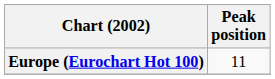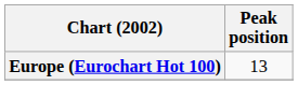 <table class="wikitable sortable plainrowheaders" style="text-align:center">
 <tr>
 <th>Chart (2002)</th>
 <th>Peak<br>position</th>
 </tr>
 <tr>
 <th scope="row">Europe (<a href='#'>Eurochart Hot 100</a>)</th>
-<td>11</td>
+<td>13</td>
 </tr>
 <tr>
 </tr>
 <tr>
 </tr>
 <tr>
 </tr>
 </table>
